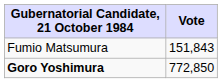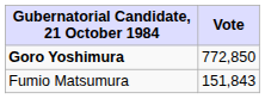 <table class="wikitable">
 <tr>
 <th style="background:#ddf; width:200px;">Gubernatorial Candidate, 21 October 1984</th>
 <th style="background:#ddf; width:50px;">Vote</th>
 </tr>
 <tr>
+<td><strong>Goro Yoshimura</strong></td>
+<td>772,850</td>
+</tr>
+<tr>
 <td>Fumio Matsumura</td>
 <td>151,843</td>
 </tr>
-<tr>
-<td><strong>Goro Yoshimura</strong></td>
-<td>772,850</td>
-</tr>
 </table>
